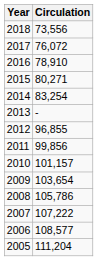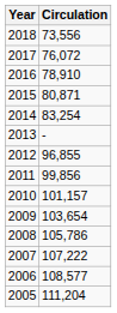 <table class="wikitable">
 <tr>
 <th>Year</th>
 <th>Circulation</th>
 </tr>
 <tr>
 <td>2018</td>
 <td>73,556</td>
 </tr>
 <tr>
 <td>2017</td>
 <td>76,072</td>
 </tr>
 <tr>
 <td>2016</td>
 <td>78,910</td>
 </tr>
 <tr>
 <td>2015</td>
-<td>80,271</td>
+<td>80,871</td>
 </tr>
 <tr>
 <td>2014</td>
 <td>83,254</td>
 </tr>
 <tr>
 <td>2013</td>
 <td>-</td>
 </tr>
 <tr>
 <td>2012</td>
 <td>96,855</td>
 </tr>
 <tr>
 <td>2011</td>
 <td>99,856</td>
 </tr>
 <tr>
 <td>2010</td>
 <td>101,157</td>
 </tr>
 <tr>
 <td>2009</td>
 <td>103,654</td>
 </tr>
 <tr>
 <td>2008</td>
 <td>105,786</td>
 </tr>
 <tr>
 <td>2007</td>
 <td>107,222</td>
 </tr>
 <tr>
 <td>2006</td>
 <td>108,577</td>
 </tr>
 <tr>
 <td>2005</td>
 <td>111,204</td>
 </tr>
 </table>
